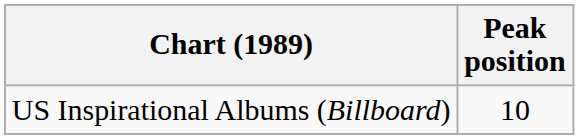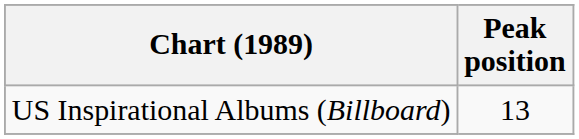 <table class="wikitable">
 <tr>
 <th>Chart (1989)</th>
 <th>Peak<br>position</th>
 </tr>
 <tr>
 <td>US Inspirational Albums (<em>Billboard</em>)</td>
-<td style="text-align:center;">10</td>
+<td style="text-align:center;">13</td>
 </tr>
 </table>
